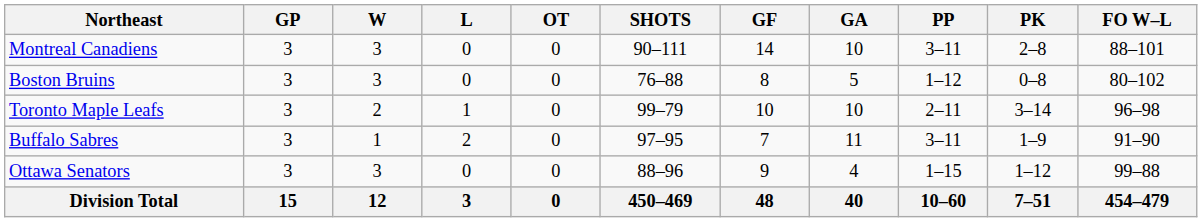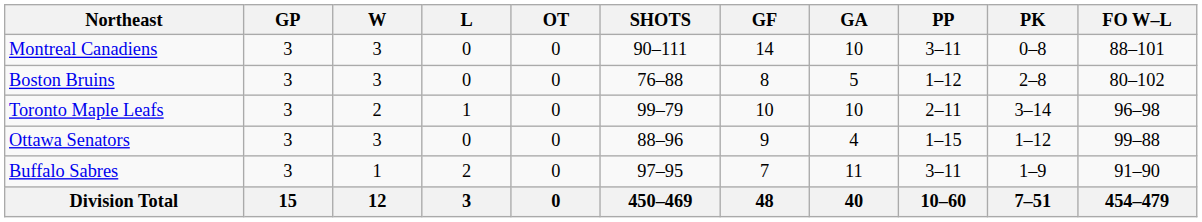 <table class="wikitable" style="text-align:center; width:65em; font-size:85%;">
 <tr>
 <th width="20%">Northeast</th>
 <th width="7.5%">GP</th>
 <th width="7.5%">W</th>
 <th width="7.5%">L</th>
 <th width="7.5%">OT</th>
 <th width="10%">SHOTS</th>
 <th width="7.5%">GF</th>
 <th width="7.5%">GA</th>
 <th width="7.5%">PP</th>
 <th width="7.5%">PK</th>
 <th width="10%">FO W–L</th>
 </tr>
 <tr>
 <td align=left><a href='#'>Montreal Canadiens</a></td>
 <td>3</td>
 <td>3</td>
 <td>0</td>
 <td>0</td>
 <td>90–111</td>
 <td>14</td>
 <td>10</td>
 <td>3–11</td>
-<td>2–8</td>
+<td>0–8</td>
 <td>88–101</td>
 </tr>
 <tr>
 <td align=left><a href='#'>Boston Bruins</a></td>
 <td>3</td>
 <td>3</td>
 <td>0</td>
 <td>0</td>
 <td>76–88</td>
 <td>8</td>
 <td>5</td>
 <td>1–12</td>
-<td>0–8</td>
+<td>2–8</td>
 <td>80–102</td>
 </tr>
 <tr>
 <td align=left><a href='#'>Toronto Maple Leafs</a></td>
 <td>3</td>
 <td>2</td>
 <td>1</td>
 <td>0</td>
 <td>99–79</td>
 <td>10</td>
 <td>10</td>
 <td>2–11</td>
 <td>3–14</td>
 <td>96–98</td>
 </tr>
 <tr>
+<td align=left><a href='#'>Ottawa Senators</a></td>
+<td>3</td>
+<td>3</td>
+<td>0</td>
+<td>0</td>
+<td>88–96</td>
+<td>9</td>
+<td>4</td>
+<td>1–15</td>
+<td>1–12</td>
+<td>99–88</td>
+</tr>
+<tr>
 <td align=left><a href='#'>Buffalo Sabres</a></td>
 <td>3</td>
 <td>1</td>
 <td>2</td>
 <td>0</td>
 <td>97–95</td>
 <td>7</td>
 <td>11</td>
 <td>3–11</td>
 <td>1–9</td>
 <td>91–90</td>
-</tr>
-<tr>
-<td align=left><a href='#'>Ottawa Senators</a></td>
-<td>3</td>
-<td>3</td>
-<td>0</td>
-<td>0</td>
-<td>88–96</td>
-<td>9</td>
-<td>4</td>
-<td>1–15</td>
-<td>1–12</td>
-<td>99–88</td>
 </tr>
 <tr>
 <th>Division Total</th>
 <th>15</th>
 <th>12</th>
 <th>3</th>
 <th>0</th>
 <th>450–469</th>
 <th>48</th>
 <th>40</th>
 <th>10–60</th>
 <th>7–51</th>
 <th>454–479</th>
 </tr>
 </table>
